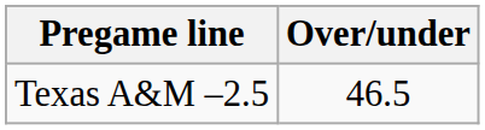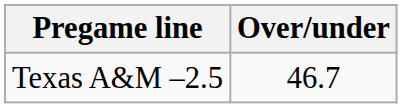 <table class="wikitable">
 <tr align="center">
 <th style=>Pregame line</th>
 <th style=>Over/under</th>
 </tr>
 <tr align="center">
 <td>Texas A&M –2.5</td>
-<td>46.5</td>
+<td>46.7</td>
 </tr>
 </table>
